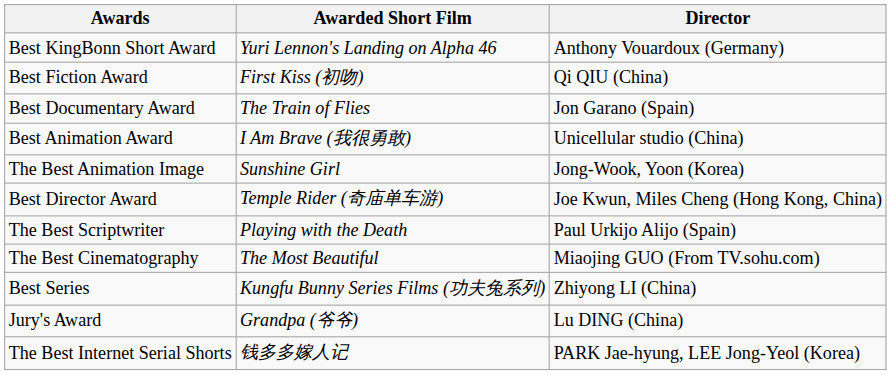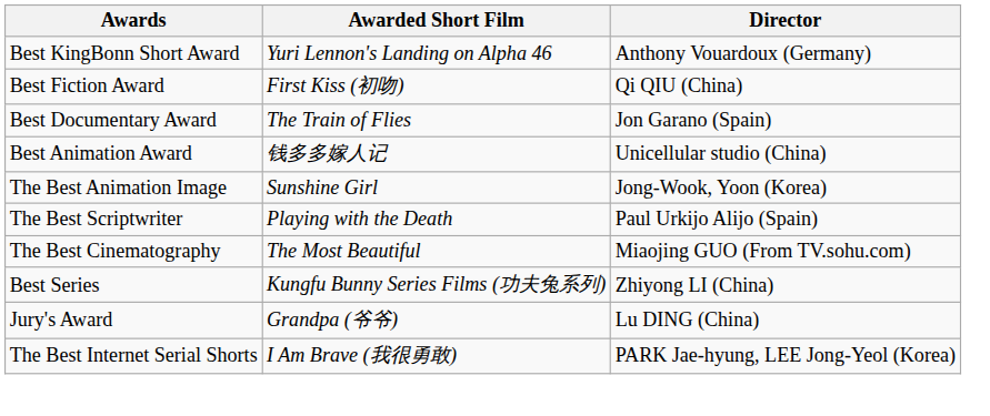 <table class="wikitable">
 <tr>
 <th>Awards</th>
 <th>Awarded Short Film</th>
 <th>Director</th>
 </tr>
 <tr>
 <td>Best KingBonn Short Award</td>
 <td><em>Yuri Lennon's Landing on Alpha 46</em></td>
 <td>Anthony Vouardoux (Germany)</td>
 </tr>
 <tr>
 <td>Best Fiction Award</td>
 <td><em>First Kiss (初吻)</em></td>
 <td>Qi QIU (China)</td>
 </tr>
 <tr>
 <td>Best Documentary Award</td>
 <td><em>The Train of Flies</em></td>
 <td>Jon Garano (Spain)</td>
 </tr>
 <tr>
 <td>Best Animation Award</td>
-<td><em>I Am Brave (我很勇敢)</em></td>
+<td><em>钱多多嫁人记</em></td>
 <td>Unicellular studio (China)</td>
 </tr>
 <tr>
 <td>The Best Animation Image</td>
 <td><em>Sunshine Girl</em></td>
 <td>Jong-Wook, Yoon (Korea)</td>
-</tr>
-<tr>
-<td>Best Director Award</td>
-<td><em>Temple Rider (奇庙单车游)</em></td>
-<td>Joe Kwun, Miles Cheng (Hong Kong, China)</td>
 </tr>
 <tr>
 <td>The Best Scriptwriter</td>
 <td><em>Playing with the Death</em></td>
 <td>Paul Urkijo Alijo (Spain)</td>
 </tr>
 <tr>
 <td>The Best Cinematography</td>
 <td><em>The Most Beautiful</em></td>
 <td>Miaojing GUO (From TV.sohu.com)</td>
 </tr>
 <tr>
 <td>Best Series</td>
 <td><em>Kungfu Bunny Series Films (功夫兔系列)</em></td>
 <td>Zhiyong LI (China)</td>
 </tr>
 <tr>
 <td>Jury's Award</td>
 <td><em>Grandpa (爷爷)</em></td>
 <td>Lu DING (China)</td>
 </tr>
 <tr>
 <td>The Best Internet Serial Shorts</td>
-<td><em>钱多多嫁人记</em></td>
+<td><em>I Am Brave (我很勇敢)</em></td>
 <td>PARK Jae-hyung, LEE Jong-Yeol (Korea)</td>
 </tr>
 </table>
